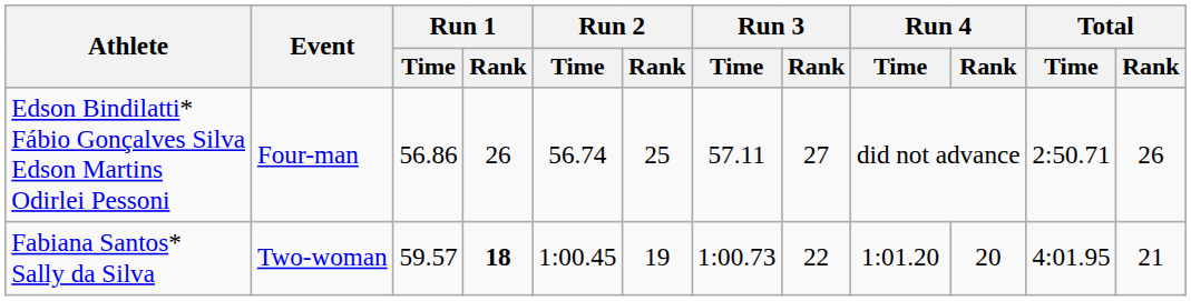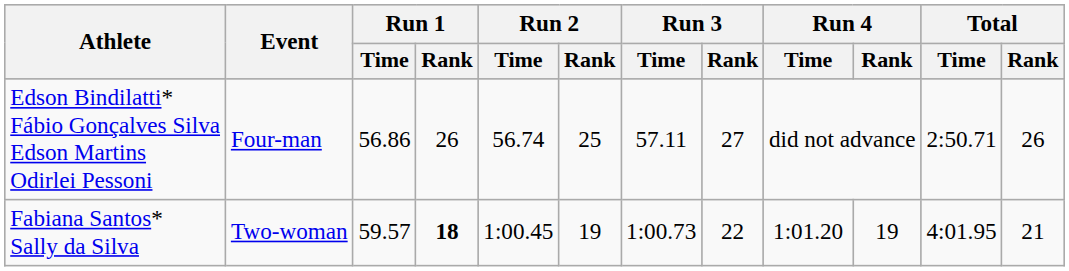 <table class="wikitable" style="font-size:90%">
 <tr>
 <th rowspan="2">Athlete</th>
 <th rowspan="2">Event</th>
 <th colspan="2">Run 1</th>
 <th colspan="2">Run 2</th>
 <th colspan="2">Run 3</th>
 <th colspan="2">Run 4</th>
 <th colspan="2">Total</th>
 </tr>
 <tr style="font-size:95%">
 <th>Time</th>
 <th>Rank</th>
 <th>Time</th>
 <th>Rank</th>
 <th>Time</th>
 <th>Rank</th>
 <th>Time</th>
 <th>Rank</th>
 <th>Time</th>
 <th>Rank</th>
 </tr>
 <tr align=center>
 <td align=left><a href='#'>Edson Bindilatti</a>*<br><a href='#'>Fábio Gonçalves Silva</a><br><a href='#'>Edson Martins</a><br><a href='#'>Odirlei Pessoni</a></td>
 <td align=left><a href='#'>Four-man</a></td>
 <td>56.86</td>
 <td>26</td>
 <td>56.74</td>
 <td>25</td>
 <td>57.11</td>
 <td>27</td>
 <td colspan=2>did not advance</td>
 <td>2:50.71</td>
 <td>26</td>
 </tr>
 <tr align=center>
 <td align=left><a href='#'>Fabiana Santos</a>*<br><a href='#'>Sally da Silva</a></td>
 <td align=left><a href='#'>Two-woman</a></td>
 <td>59.57</td>
 <td><strong>18</strong></td>
 <td>1:00.45</td>
 <td>19</td>
 <td>1:00.73</td>
 <td>22</td>
 <td>1:01.20</td>
-<td>20</td>
+<td>19</td>
 <td>4:01.95</td>
 <td>21</td>
 </tr>
 </table>
